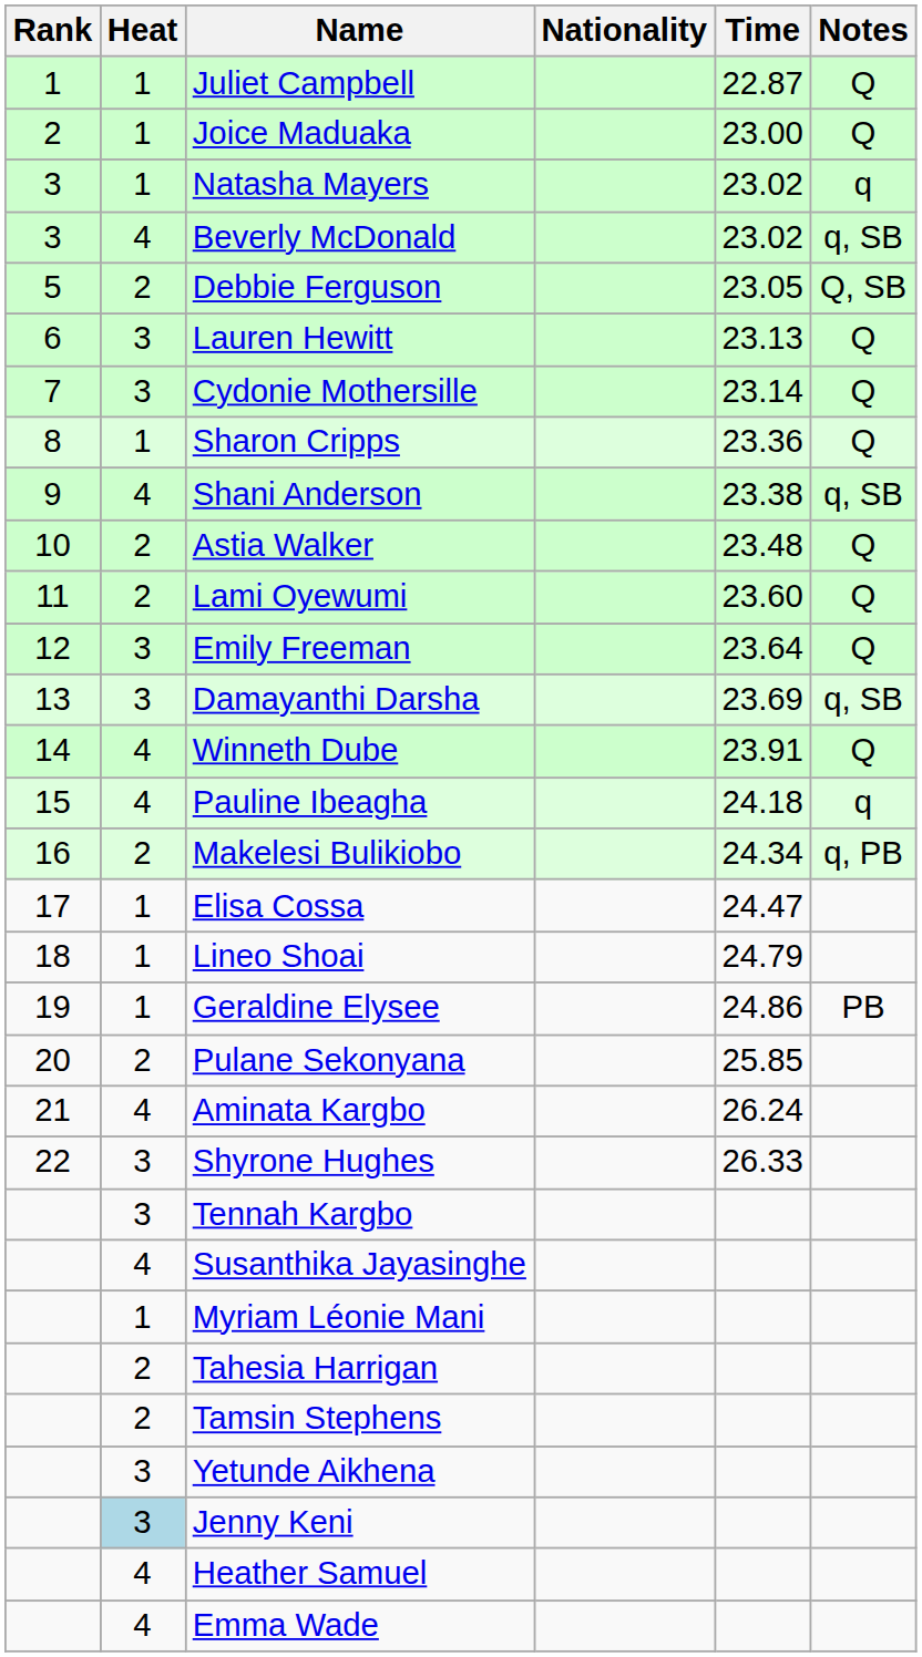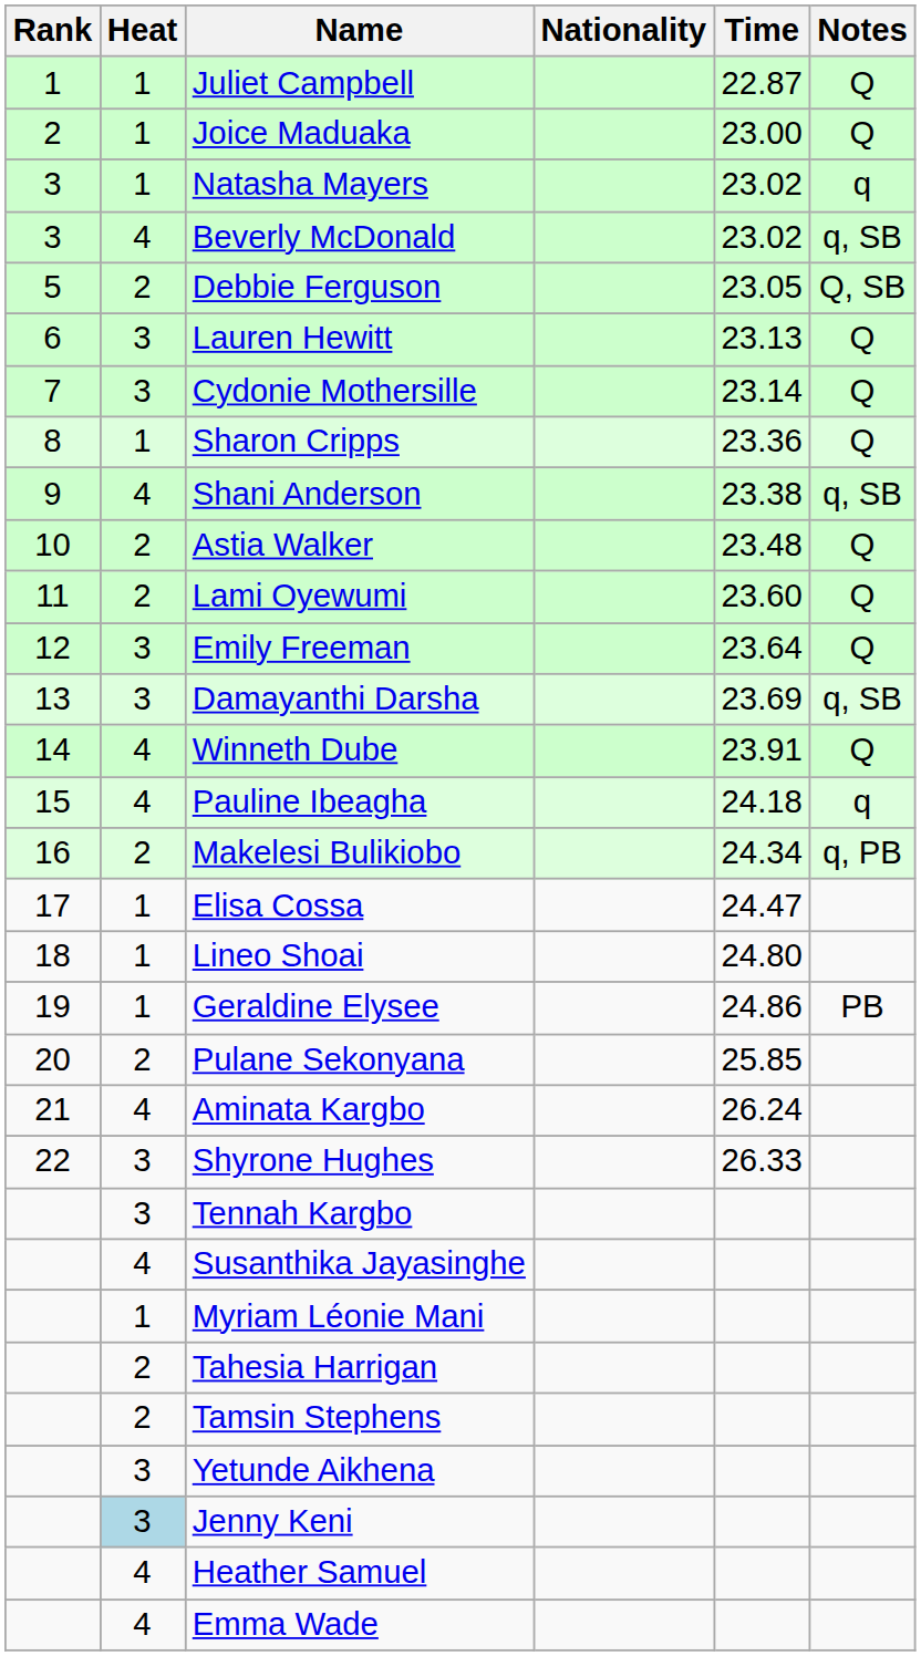 <table class="wikitable sortable" style="text-align:center">
 <tr>
 <th>Rank</th>
 <th>Heat</th>
 <th>Name</th>
 <th>Nationality</th>
 <th>Time</th>
 <th>Notes</th>
 </tr>
 <tr bgcolor=ccffcc>
 <td>1</td>
 <td>1</td>
 <td align=left><a href='#'>Juliet Campbell</a></td>
 <td align=left></td>
 <td>22.87</td>
 <td>Q</td>
 </tr>
 <tr bgcolor=ccffcc>
 <td>2</td>
 <td>1</td>
 <td align=left><a href='#'>Joice Maduaka</a></td>
 <td align=left></td>
 <td>23.00</td>
 <td>Q</td>
 </tr>
 <tr bgcolor=ccffcc>
 <td>3</td>
 <td>1</td>
 <td align=left><a href='#'>Natasha Mayers</a></td>
 <td align=left></td>
 <td>23.02</td>
 <td>q</td>
 </tr>
 <tr bgcolor=ccffcc>
 <td>3</td>
 <td>4</td>
 <td align=left><a href='#'>Beverly McDonald</a></td>
 <td align=left></td>
 <td>23.02</td>
 <td>q, SB</td>
 </tr>
 <tr bgcolor=ccffcc>
 <td>5</td>
 <td>2</td>
 <td align=left><a href='#'>Debbie Ferguson</a></td>
 <td align=left></td>
 <td>23.05</td>
 <td>Q, SB</td>
 </tr>
 <tr bgcolor=ccffcc>
 <td>6</td>
 <td>3</td>
 <td align=left><a href='#'>Lauren Hewitt</a></td>
 <td align=left></td>
 <td>23.13</td>
 <td>Q</td>
 </tr>
 <tr bgcolor=ccffcc>
 <td>7</td>
 <td>3</td>
 <td align=left><a href='#'>Cydonie Mothersille</a></td>
 <td align=left></td>
 <td>23.14</td>
 <td>Q</td>
 </tr>
 <tr bgcolor=ddffdd>
 <td>8</td>
 <td>1</td>
 <td align=left><a href='#'>Sharon Cripps</a></td>
 <td align=left></td>
 <td>23.36</td>
 <td>Q</td>
 </tr>
 <tr bgcolor=ccffcc>
 <td>9</td>
 <td>4</td>
 <td align=left><a href='#'>Shani Anderson</a></td>
 <td align=left></td>
 <td>23.38</td>
 <td>q, SB</td>
 </tr>
 <tr bgcolor=ccffcc>
 <td>10</td>
 <td>2</td>
 <td align=left><a href='#'>Astia Walker</a></td>
 <td align=left></td>
 <td>23.48</td>
 <td>Q</td>
 </tr>
 <tr bgcolor=ccffcc>
 <td>11</td>
 <td>2</td>
 <td align=left><a href='#'>Lami Oyewumi</a></td>
 <td align=left></td>
 <td>23.60</td>
 <td>Q</td>
 </tr>
 <tr bgcolor=ccffcc>
 <td>12</td>
 <td>3</td>
 <td align=left><a href='#'>Emily Freeman</a></td>
 <td align=left></td>
 <td>23.64</td>
 <td>Q</td>
 </tr>
 <tr bgcolor=ddffdd>
 <td>13</td>
 <td>3</td>
 <td align=left><a href='#'>Damayanthi Darsha</a></td>
 <td align=left></td>
 <td>23.69</td>
 <td>q, SB</td>
 </tr>
 <tr bgcolor=ccffcc>
 <td>14</td>
 <td>4</td>
 <td align=left><a href='#'>Winneth Dube</a></td>
 <td align=left></td>
 <td>23.91</td>
 <td>Q</td>
 </tr>
 <tr bgcolor=ddffdd>
 <td>15</td>
 <td>4</td>
 <td align=left><a href='#'>Pauline Ibeagha</a></td>
 <td align=left></td>
 <td>24.18</td>
 <td>q</td>
 </tr>
 <tr bgcolor=ddffdd>
 <td>16</td>
 <td>2</td>
 <td align=left><a href='#'>Makelesi Bulikiobo</a></td>
 <td align=left></td>
 <td>24.34</td>
 <td>q, PB</td>
 </tr>
 <tr>
 <td>17</td>
 <td>1</td>
 <td align=left><a href='#'>Elisa Cossa</a></td>
 <td align=left></td>
 <td>24.47</td>
 <td></td>
 </tr>
 <tr>
 <td>18</td>
 <td>1</td>
 <td align=left><a href='#'>Lineo Shoai</a></td>
 <td align=left></td>
-<td>24.79</td>
+<td>24.80</td>
 <td></td>
 </tr>
 <tr>
 <td>19</td>
 <td>1</td>
 <td align=left><a href='#'>Geraldine Elysee</a></td>
 <td align=left></td>
 <td>24.86</td>
 <td>PB</td>
 </tr>
 <tr>
 <td>20</td>
 <td>2</td>
 <td align=left><a href='#'>Pulane Sekonyana</a></td>
 <td align=left></td>
 <td>25.85</td>
 <td></td>
 </tr>
 <tr>
 <td>21</td>
 <td>4</td>
 <td align=left><a href='#'>Aminata Kargbo</a></td>
 <td align=left></td>
 <td>26.24</td>
 <td></td>
 </tr>
 <tr>
 <td>22</td>
 <td>3</td>
 <td align=left><a href='#'>Shyrone Hughes</a></td>
 <td align=left></td>
 <td>26.33</td>
 <td></td>
 </tr>
 <tr>
 <td></td>
 <td>3</td>
 <td align=left><a href='#'>Tennah Kargbo</a></td>
 <td align=left></td>
 <td></td>
 <td></td>
 </tr>
 <tr>
 <td></td>
 <td>4</td>
 <td align=left><a href='#'>Susanthika Jayasinghe</a></td>
 <td align=left></td>
 <td></td>
 <td></td>
 </tr>
 <tr>
 <td></td>
 <td>1</td>
 <td align=left><a href='#'>Myriam Léonie Mani</a></td>
 <td align=left></td>
 <td></td>
 <td></td>
 </tr>
 <tr>
 <td></td>
 <td>2</td>
 <td align=left><a href='#'>Tahesia Harrigan</a></td>
 <td align=left></td>
 <td></td>
 <td></td>
 </tr>
 <tr>
 <td></td>
 <td>2</td>
 <td align=left><a href='#'>Tamsin Stephens</a></td>
 <td align=left></td>
 <td></td>
 <td></td>
 </tr>
 <tr>
 <td></td>
 <td>3</td>
 <td align=left><a href='#'>Yetunde Aikhena</a></td>
 <td align=left></td>
 <td></td>
 <td></td>
 </tr>
 <tr>
 <td></td>
 <td style="background: lightblue;">3</td>
 <td align=left><a href='#'>Jenny Keni</a></td>
 <td align=left></td>
 <td></td>
 <td></td>
 </tr>
 <tr>
 <td></td>
 <td>4</td>
 <td align=left><a href='#'>Heather Samuel</a></td>
 <td align=left></td>
 <td></td>
 <td></td>
 </tr>
 <tr>
 <td></td>
 <td>4</td>
 <td align=left><a href='#'>Emma Wade</a></td>
 <td align=left></td>
 <td></td>
 <td></td>
 </tr>
 </table>
